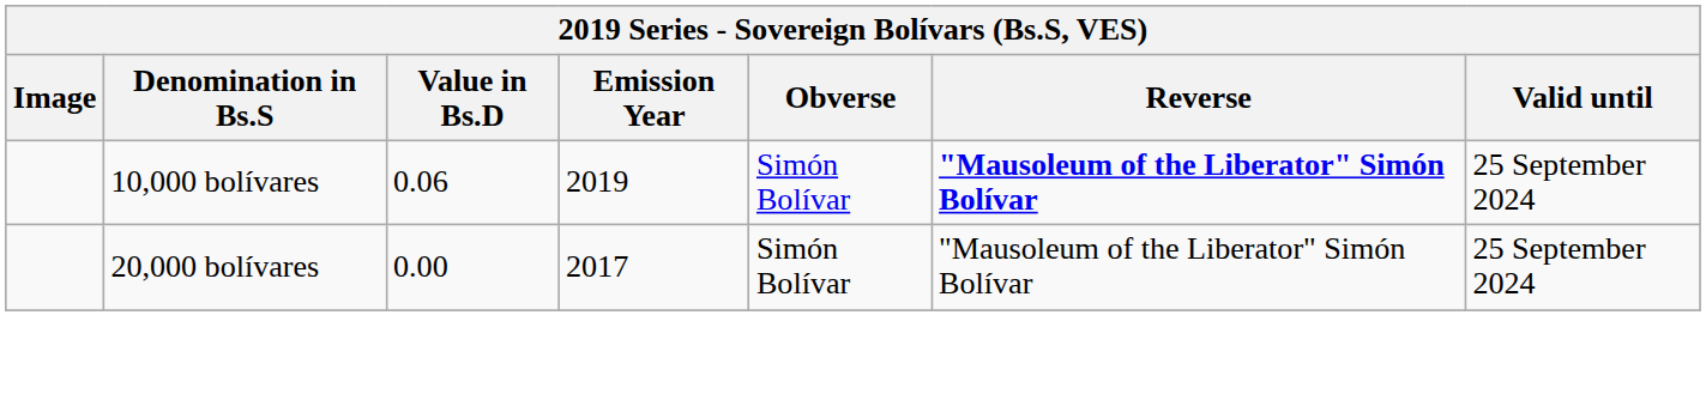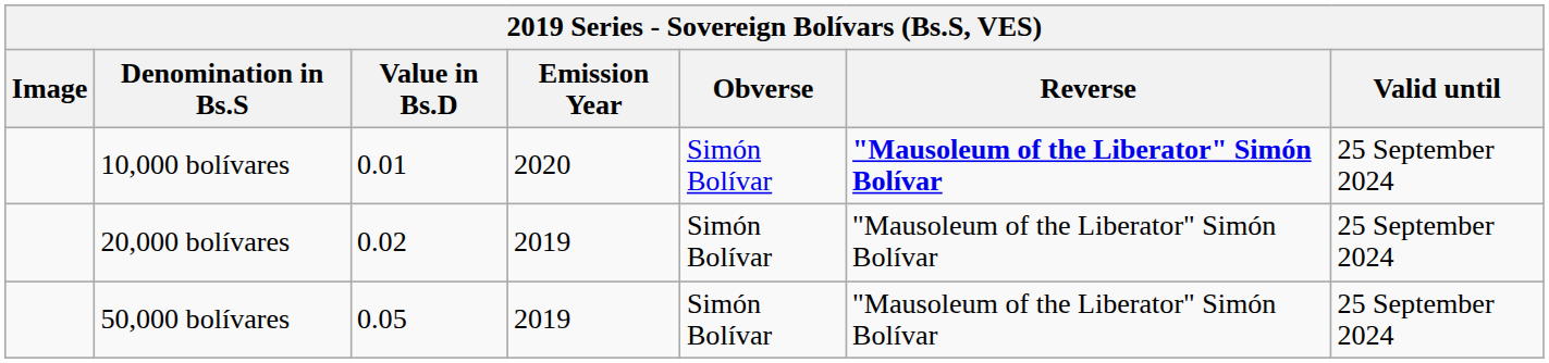 <table class="wikitable">
 <tr>
 <th colspan="7">2019 Series - Sovereign Bolívars (Bs.S, VES)</th>
 </tr>
 <tr>
 <th>Image</th>
 <th>Denomination in Bs.S</th>
 <th>Value in Bs.D</th>
 <th>Emission Year</th>
 <th>Obverse</th>
 <th>Reverse</th>
 <th>Valid until</th>
 </tr>
 <tr>
 <td style="text-align:center;"></td>
 <td>10,000 bolívares</td>
-<td>0.06</td>
-<td>2019</td>
+<td>0.01</td>
+<td>2020</td>
 <td><a href='#'>Simón Bolívar</a></td>
 <td><strong><a href='#'>"Mausoleum of the Liberator" Simón Bolívar</a></strong></td>
 <td>25 September 2024</td>
 </tr>
 <tr>
 <td style="text-align:center;"></td>
 <td>20,000 bolívares</td>
-<td>0.00</td>
-<td>2017</td>
+<td>0.02</td>
+<td>2019</td>
+<td>Simón Bolívar</td>
+<td>"Mausoleum of the Liberator" Simón Bolívar</td>
+<td>25 September 2024</td>
+</tr>
+<tr>
+<td style="text-align:center;"></td>
+<td>50,000 bolívares</td>
+<td>0.05</td>
+<td>2019</td>
 <td>Simón Bolívar</td>
 <td>"Mausoleum of the Liberator" Simón Bolívar</td>
 <td>25 September 2024</td>
 </tr>
 </table>
